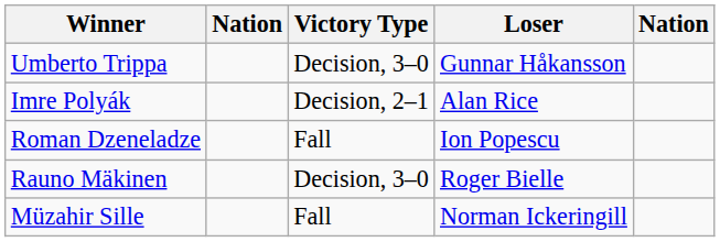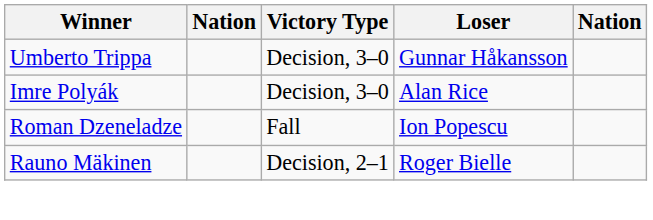 <table class="wikitable sortable" style="text-align:left;">
 <tr>
 <th>Winner</th>
 <th>Nation</th>
 <th>Victory Type</th>
 <th>Loser</th>
 <th>Nation</th>
 </tr>
 <tr>
 <td><a href='#'>Umberto Trippa</a></td>
 <td></td>
 <td>Decision, 3–0</td>
 <td><a href='#'>Gunnar Håkansson</a></td>
 <td></td>
 </tr>
 <tr>
 <td><a href='#'>Imre Polyák</a></td>
 <td></td>
-<td>Decision, 2–1</td>
+<td>Decision, 3–0</td>
 <td><a href='#'>Alan Rice</a></td>
 <td></td>
 </tr>
 <tr>
 <td><a href='#'>Roman Dzeneladze</a></td>
 <td></td>
 <td>Fall</td>
 <td><a href='#'>Ion Popescu</a></td>
 <td></td>
 </tr>
 <tr>
 <td><a href='#'>Rauno Mäkinen</a></td>
 <td></td>
-<td>Decision, 3–0</td>
+<td>Decision, 2–1</td>
 <td><a href='#'>Roger Bielle</a></td>
 <td></td>
 </tr>
-<tr>
-<td><a href='#'>Müzahir Sille</a></td>
-<td></td>
-<td>Fall</td>
-<td><a href='#'>Norman Ickeringill</a></td>
-<td></td>
-</tr>
 </table>
